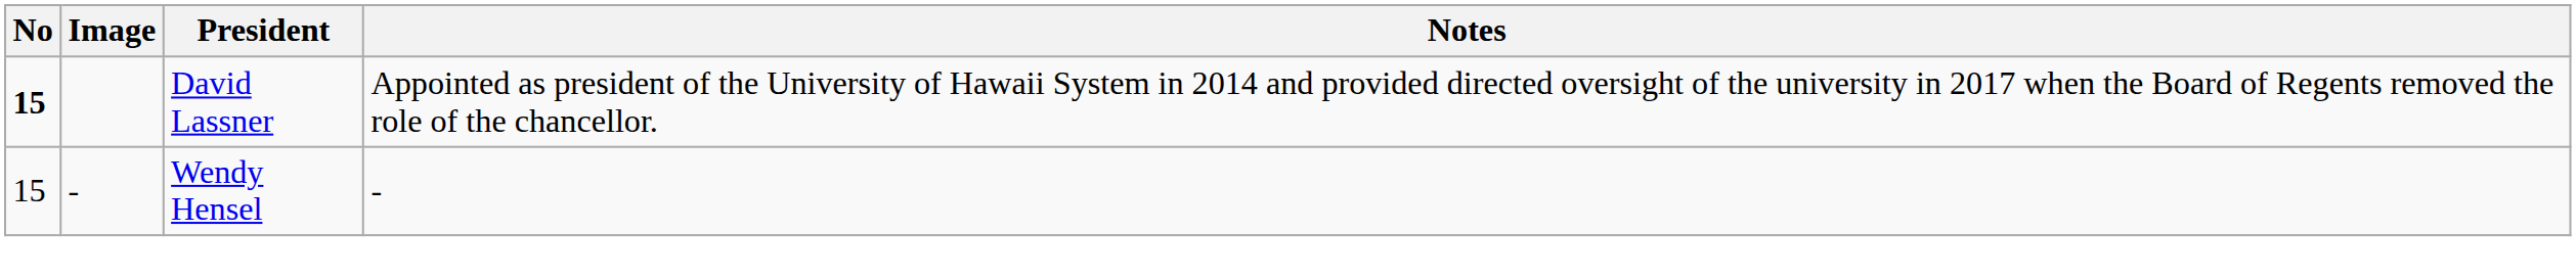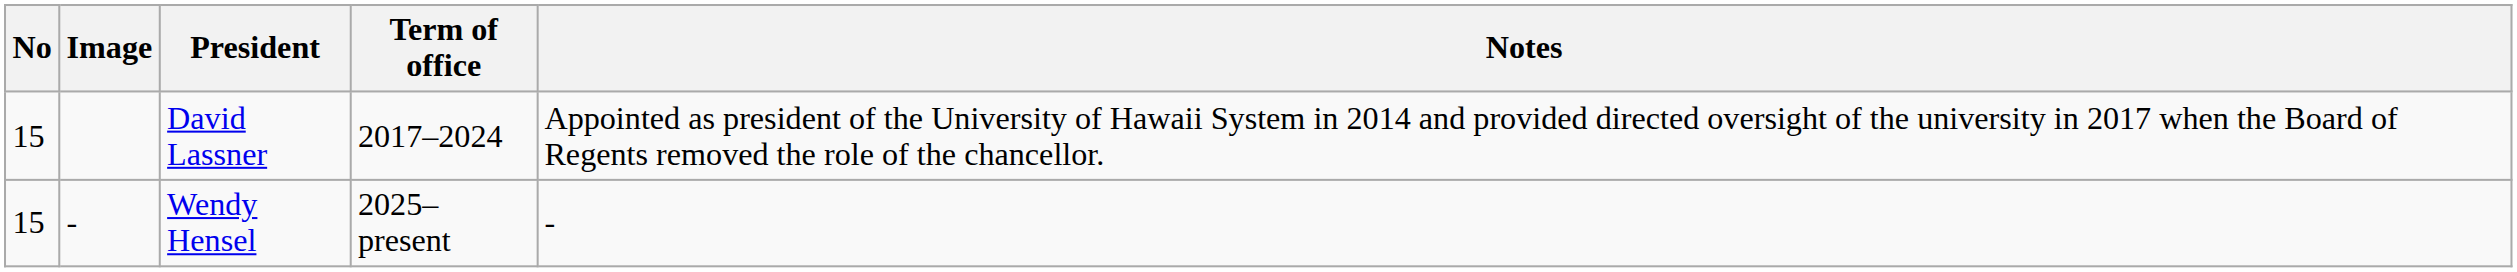 <table class="wikitable sortable">
 <tr>
 <th>No</th>
 <th>Image</th>
 <th>President</th>
+<th>Term of office</th>
 <th>Notes</th>
 </tr>
 <tr>
-<td><strong>15</strong></td>
+<td>15</td>
 <td></td>
 <td><a href='#'>David Lassner</a></td>
+<td>2017–2024</td>
 <td>Appointed as president of the University of Hawaii System in 2014 and provided directed oversight of the university in 2017 when the Board of Regents removed the role of the chancellor.</td>
 </tr>
 <tr>
 <td>15</td>
 <td>-</td>
 <td><a href='#'>Wendy Hensel</a></td>
+<td>2025–present</td>
 <td>-</td>
 </tr>
 </table>
